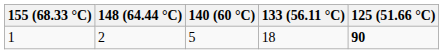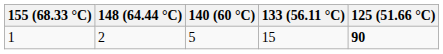 <table class="wikitable">
 <tr>
 <th>155 (68.33 °C)</th>
 <th>148 (64.44 °C)</th>
 <th>140 (60 °C)</th>
 <th>133 (56.11 °C)</th>
 <th>125 (51.66 °C)</th>
 </tr>
 <tr>
 <td>1</td>
 <td>2</td>
 <td>5</td>
-<td>18</td>
+<td>15</td>
 <td><strong>90</strong></td>
 </tr>
 </table>
